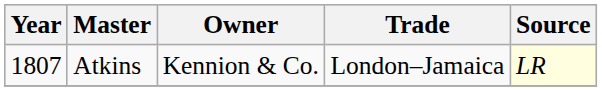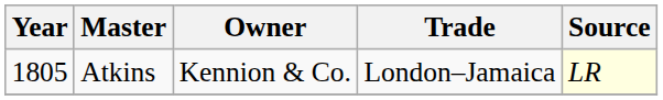 <table class=" wikitable">
 <tr>
 <th>Year</th>
 <th>Master</th>
 <th>Owner</th>
 <th>Trade</th>
 <th>Source</th>
 </tr>
 <tr>
-<td>1807</td>
+<td>1805</td>
 <td>Atkins</td>
 <td>Kennion & Co.</td>
 <td>London–Jamaica</td>
 <td style="background: lightyellow;"><em>LR</em></td>
 </tr>
 <tr>
 </tr>
 </table>
